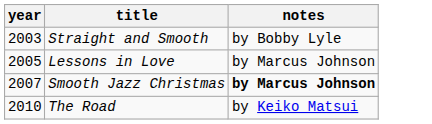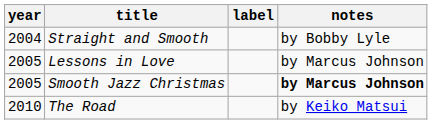 <table class = "wikitable">
 <tr>
 <th>year</th>
 <th>title</th>
+<th>label</th>
 <th>notes</th>
 </tr>
 <tr>
-<td>2003</td>
+<td>2004</td>
 <td><em>Straight and Smooth</em></td>
+<td></td>
 <td>by Bobby Lyle</td>
 </tr>
 <tr>
 <td>2005</td>
 <td><em>Lessons in Love</em></td>
+<td></td>
 <td>by Marcus Johnson</td>
 </tr>
 <tr>
-<td>2007</td>
+<td>2005</td>
 <td><em>Smooth Jazz Christmas</em></td>
+<td></td>
 <td><strong>by Marcus Johnson</strong></td>
 </tr>
 <tr>
 <td>2010</td>
 <td><em>The Road</em></td>
+<td></td>
 <td>by <a href='#'>Keiko Matsui</a></td>
 </tr>
 </table>
